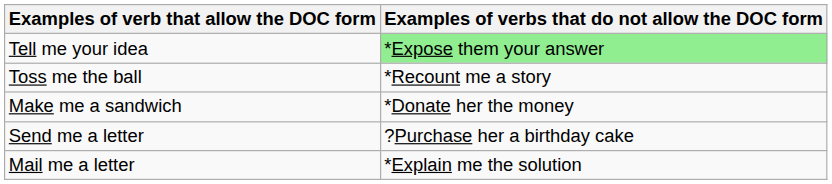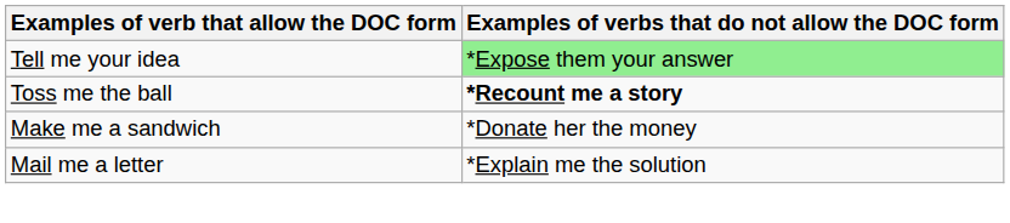 <table class="wikitable">
 <tr>
 <th>Examples of verb that allow the DOC form</th>
 <th>Examples of verbs that do not allow the DOC form</th>
 </tr>
 <tr>
 <td><u>Tell</u> me your idea</td>
 <td style="background: lightgreen;">*<u>Expose</u> them your answer</td>
 </tr>
 <tr>
 <td><u>Toss</u> me the ball</td>
-<td>*<u>Recount</u> me a story</td>
+<td><strong>*<u>Recount</u> me a story</strong></td>
 </tr>
 <tr>
 <td><u>Make</u> me a sandwich</td>
 <td>*<u>Donate</u> her the money</td>
 </tr>
 <tr>
-<td><u>Send</u> me a letter</td>
-<td>?<u>Purchase</u> her a birthday cake</td>
-</tr>
-<tr>
 <td><u>Mail</u> me a letter</td>
 <td>*<u>Explain</u> me the solution</td>
 </tr>
 </table>
